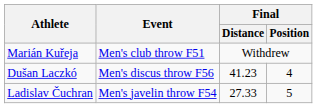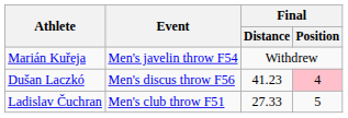 <table class=wikitable style="font-size:90%">
 <tr>
 <th rowspan="2">Athlete</th>
 <th rowspan="2">Event</th>
 <th colspan="2">Final</th>
 </tr>
 <tr style="font-size:95%">
 <th>Distance</th>
 <th>Position</th>
 </tr>
 <tr align=center>
 <td align=left><a href='#'>Marián Kuřeja</a></td>
-<td align=left><a href='#'>Men's club throw F51</a></td>
+<td align=left><a href='#'>Men's javelin throw F54</a></td>
 <td colspan=2>Withdrew</td>
 </tr>
 <tr align=center>
 <td align=left><a href='#'>Dušan Laczkó</a></td>
 <td align=left><a href='#'>Men's discus throw F56</a></td>
 <td>41.23</td>
-<td>4</td>
+<td style="background: pink;">4</td>
 </tr>
 <tr align=center>
 <td align=left><a href='#'>Ladislav Čuchran</a></td>
-<td align=left><a href='#'>Men's javelin throw F54</a></td>
+<td align=left><a href='#'>Men's club throw F51</a></td>
 <td>27.33</td>
 <td>5</td>
 </tr>
 </table>
